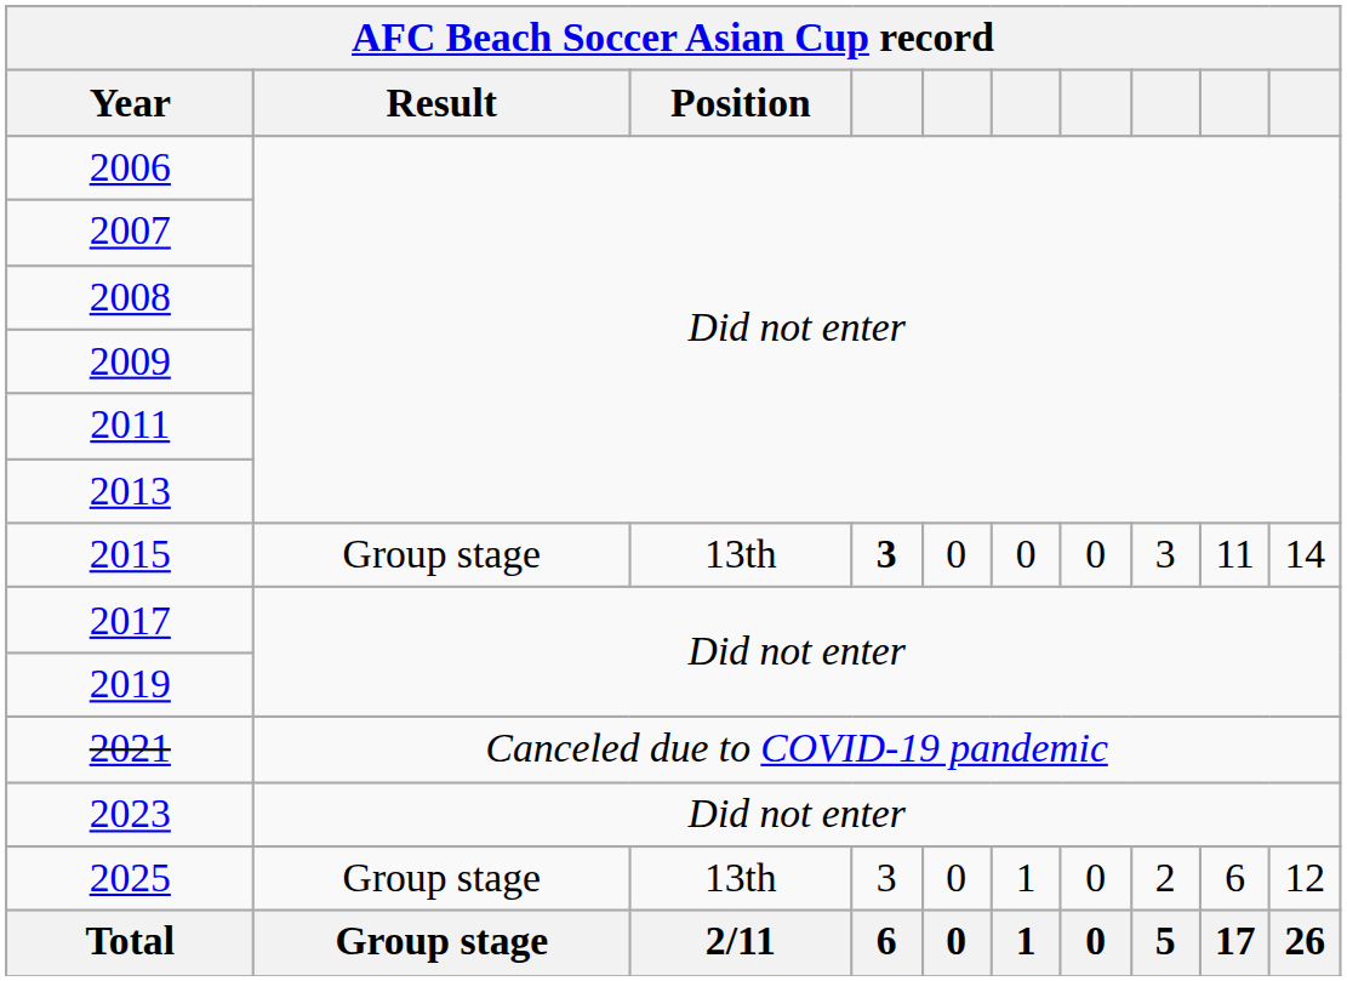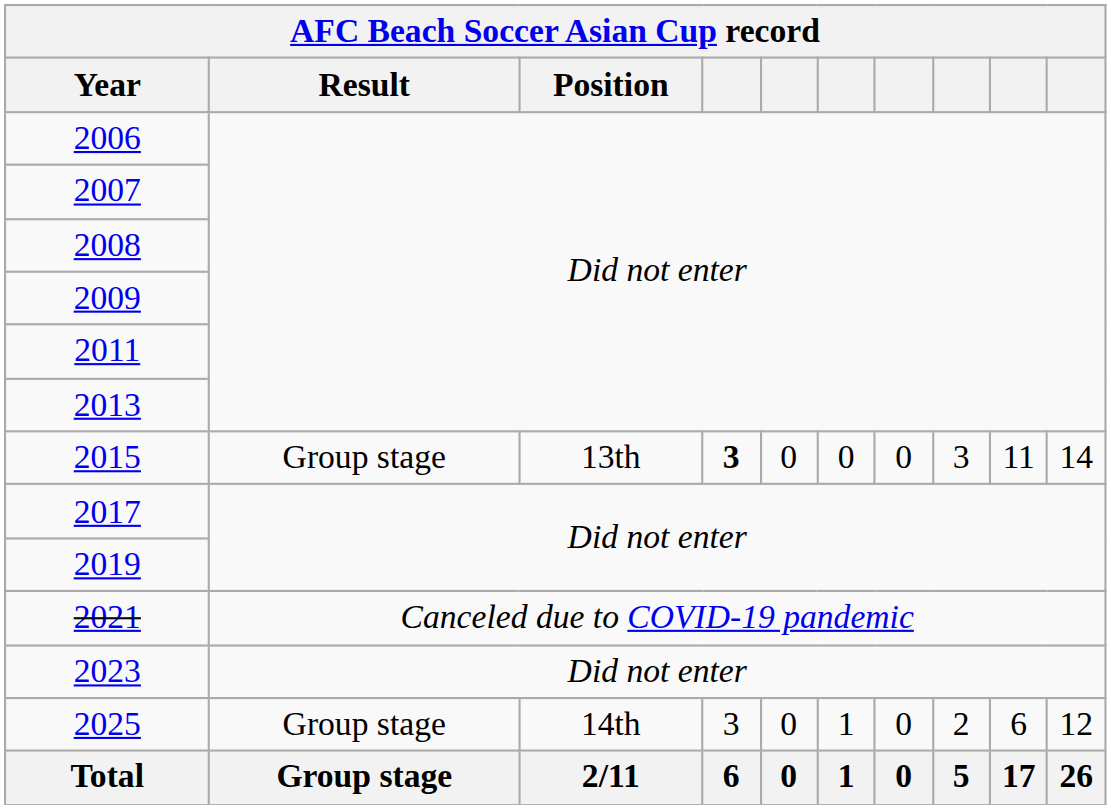 <table class="wikitable" style="text-align:center;">
 <tr>
 <th colspan=10><a href='#'>AFC Beach Soccer Asian Cup</a> record</th>
 </tr>
 <tr>
 <th width="90">Year</th>
 <th width="140">Result</th>
 <th width="80">Position</th>
 <th width="20"></th>
 <th width="20"></th>
 <th width="20"></th>
 <th width="20"></th>
 <th width="20"></th>
 <th width="20"></th>
 <th width="20"></th>
 </tr>
 <tr>
 <td> <a href='#'>2006</a></td>
 <td colspan=9 rowspan="6"><em>Did not enter</em></td>
 </tr>
 <tr>
 <td> <a href='#'>2007</a></td>
 </tr>
 <tr>
 <td> <a href='#'>2008</a></td>
 </tr>
 <tr>
 <td> <a href='#'>2009</a></td>
 </tr>
 <tr>
 <td> <a href='#'>2011</a></td>
 </tr>
 <tr>
 <td> <a href='#'>2013</a></td>
 </tr>
 <tr>
 <td> <a href='#'>2015</a></td>
 <td>Group stage</td>
 <td>13th</td>
 <td><strong>3</strong></td>
 <td>0</td>
 <td>0</td>
 <td>0</td>
 <td>3</td>
 <td>11</td>
 <td>14</td>
 </tr>
 <tr>
 <td> <a href='#'>2017</a></td>
 <td colspan=9 rowspan=2><em>Did not enter</em></td>
 </tr>
 <tr>
 <td> <a href='#'>2019</a></td>
 </tr>
 <tr>
 <td> <s><a href='#'>2021</a></s></td>
 <td colspan="9"><em>Canceled due to <a href='#'>COVID-19 pandemic</a></em></td>
 </tr>
 <tr>
 <td> <a href='#'>2023</a></td>
 <td colspan="9"><em>Did not enter</em></td>
 </tr>
 <tr>
 <td> <a href='#'>2025</a></td>
 <td>Group stage</td>
-<td>13th</td>
+<td>14th</td>
 <td>3</td>
 <td>0</td>
 <td>1</td>
 <td>0</td>
 <td>2</td>
 <td>6</td>
 <td>12</td>
 </tr>
 <tr>
 <th>Total</th>
 <th>Group stage</th>
 <th>2/11</th>
 <th>6</th>
 <th>0</th>
 <th>1</th>
 <th>0</th>
 <th>5</th>
 <th>17</th>
 <th>26</th>
 </tr>
 </table>
